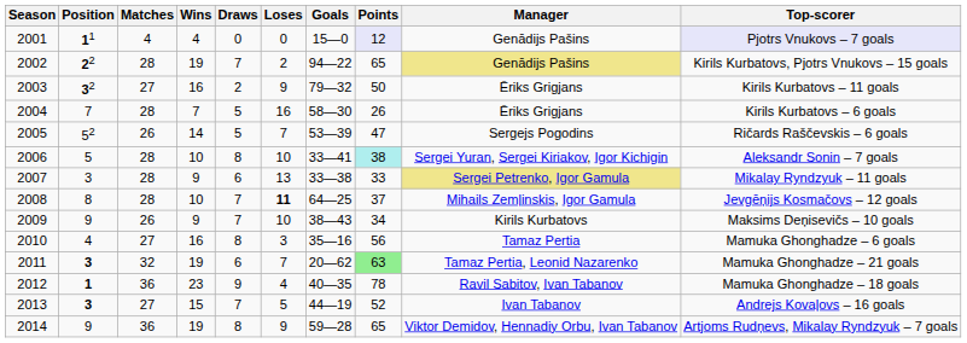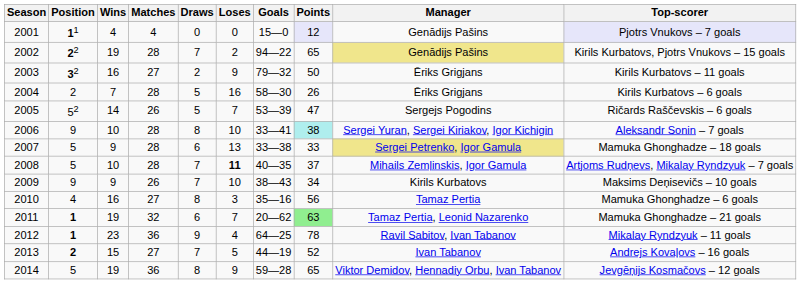 <table class="wikitable" style="text-align: center;">
 <tr>
 <th>Season</th>
 <th>Position</th>
+<th>Wins</th>
 <th>Matches</th>
-<th>Wins</th>
 <th>Draws</th>
 <th>Loses</th>
 <th>Goals</th>
 <th>Points</th>
 <th>Manager</th>
 <th>Top-scorer</th>
 </tr>
 <tr>
 <td>2001</td>
 <td><strong>1</strong><sup>1</sup></td>
 <td>4</td>
 <td>4</td>
 <td>0</td>
 <td>0</td>
 <td>15—0</td>
 <td style="background: lavender;">12</td>
 <td> Genādijs Pašins</td>
 <td style="background: lavender;"> Pjotrs Vnukovs – 7 goals</td>
 </tr>
 <tr>
 <td>2002</td>
 <td><strong>2</strong><sup>2</sup></td>
+<td>19</td>
 <td>28</td>
-<td>19</td>
 <td>7</td>
 <td>2</td>
 <td>94—22</td>
 <td>65</td>
 <td style="background: khaki;"> Genādijs Pašins</td>
 <td> Kirils Kurbatovs,  Pjotrs Vnukovs – 15 goals</td>
 </tr>
 <tr>
 <td>2003</td>
 <td><strong>3</strong><sup>2</sup></td>
+<td>16</td>
 <td>27</td>
-<td>16</td>
 <td>2</td>
 <td>9</td>
 <td>79—32</td>
 <td>50</td>
 <td> Ēriks Grigjans</td>
 <td> Kirils Kurbatovs – 11 goals</td>
 </tr>
 <tr>
 <td>2004</td>
+<td>2</td>
 <td>7</td>
 <td>28</td>
-<td>7</td>
 <td>5</td>
 <td>16</td>
 <td>58—30</td>
 <td>26</td>
 <td> Ēriks Grigjans</td>
 <td> Kirils Kurbatovs – 6 goals</td>
 </tr>
 <tr>
 <td>2005</td>
 <td>5<sup>2</sup></td>
+<td>14</td>
 <td>26</td>
-<td>14</td>
 <td>5</td>
 <td>7</td>
 <td>53—39</td>
 <td>47</td>
 <td> Sergejs Pogodins</td>
 <td> Ričards Raščevskis – 6 goals</td>
 </tr>
 <tr>
 <td>2006</td>
-<td>5</td>
+<td>9</td>
+<td>10</td>
 <td>28</td>
-<td>10</td>
 <td>8</td>
 <td>10</td>
 <td>33—41</td>
 <td style="background: paleturquoise;">38</td>
 <td> <a href='#'>Sergei Yuran</a>,  <a href='#'>Sergei Kiriakov</a>,  <a href='#'>Igor Kichigin</a></td>
 <td> <a href='#'>Aleksandr Sonin</a> – 7 goals</td>
 </tr>
 <tr>
 <td>2007</td>
-<td>3</td>
+<td>5</td>
+<td>9</td>
 <td>28</td>
-<td>9</td>
 <td>6</td>
 <td>13</td>
 <td>33—38</td>
 <td>33</td>
 <td style="background: khaki;"> <a href='#'>Sergei Petrenko</a>,  <a href='#'>Igor Gamula</a></td>
-<td> <a href='#'>Mikalay Ryndzyuk</a> – 11 goals</td>
+<td> Mamuka Ghonghadze – 18 goals</td>
 </tr>
 <tr>
 <td>2008</td>
-<td>8</td>
+<td>5</td>
+<td>10</td>
 <td>28</td>
-<td>10</td>
 <td>7</td>
 <td><strong>11</strong></td>
-<td>64—25</td>
+<td>40—35</td>
 <td>37</td>
 <td> <a href='#'>Mihails Zemļinskis</a>,  <a href='#'>Igor Gamula</a></td>
-<td> <a href='#'>Jevgēņijs Kosmačovs</a> – 12 goals</td>
+<td> <a href='#'>Artjoms Rudņevs</a>,  <a href='#'>Mikalay Ryndzyuk</a> – 7 goals</td>
 </tr>
 <tr>
 <td>2009</td>
 <td>9</td>
+<td>9</td>
 <td>26</td>
-<td>9</td>
 <td>7</td>
 <td>10</td>
 <td>38—43</td>
 <td>34</td>
 <td> Kirils Kurbatovs</td>
 <td> Maksims Deņisevičs – 10 goals</td>
 </tr>
 <tr>
 <td>2010</td>
 <td>4</td>
+<td>16</td>
 <td>27</td>
-<td>16</td>
 <td>8</td>
 <td>3</td>
 <td>35—16</td>
 <td>56</td>
 <td> <a href='#'>Tamaz Pertia</a></td>
 <td> Mamuka Ghonghadze – 6 goals</td>
 </tr>
 <tr>
 <td>2011</td>
-<td><strong>3</strong></td>
+<td><strong>1</strong></td>
+<td>19</td>
 <td>32</td>
-<td>19</td>
 <td>6</td>
 <td>7</td>
 <td>20—62</td>
 <td style="background: lightgreen;">63</td>
 <td> <a href='#'>Tamaz Pertia</a>,  <a href='#'>Leonid Nazarenko</a></td>
 <td> Mamuka Ghonghadze – 21 goals</td>
 </tr>
 <tr>
 <td>2012</td>
 <td><strong>1</strong></td>
+<td>23</td>
 <td>36</td>
-<td>23</td>
 <td>9</td>
 <td>4</td>
-<td>40—35</td>
+<td>64—25</td>
 <td>78</td>
 <td> <a href='#'>Ravil Sabitov</a>,  <a href='#'>Ivan Tabanov</a></td>
-<td> Mamuka Ghonghadze – 18 goals</td>
+<td> <a href='#'>Mikalay Ryndzyuk</a> – 11 goals</td>
 </tr>
 <tr>
 <td>2013</td>
-<td><strong>3</strong></td>
+<td><strong>2</strong></td>
+<td>15</td>
 <td>27</td>
-<td>15</td>
 <td>7</td>
 <td>5</td>
 <td>44—19</td>
 <td>52</td>
 <td> <a href='#'>Ivan Tabanov</a></td>
 <td> <a href='#'>Andrejs Kovaļovs</a> – 16 goals</td>
 </tr>
 <tr>
 <td>2014</td>
-<td>9</td>
+<td>5</td>
+<td>19</td>
 <td>36</td>
-<td>19</td>
 <td>8</td>
 <td>9</td>
 <td>59—28</td>
 <td>65</td>
 <td> <a href='#'>Viktor Demidov</a>,  <a href='#'>Hennadiy Orbu</a>,  <a href='#'>Ivan Tabanov</a></td>
-<td> <a href='#'>Artjoms Rudņevs</a>,  <a href='#'>Mikalay Ryndzyuk</a> – 7 goals</td>
+<td> <a href='#'>Jevgēņijs Kosmačovs</a> – 12 goals</td>
 </tr>
 </table>
